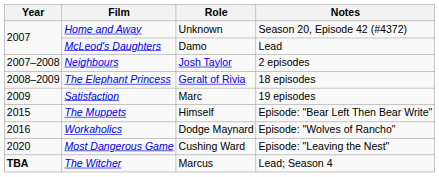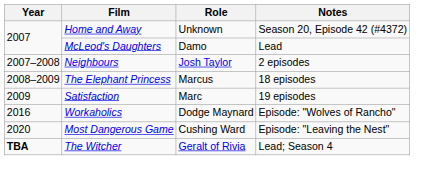 <table class="wikitable">
 <tr>
 <th>Year</th>
 <th>Film</th>
 <th>Role</th>
 <th>Notes</th>
 </tr>
 <tr>
 <td rowspan=2>2007</td>
 <td><em><a href='#'>Home and Away</a></em></td>
 <td>Unknown</td>
 <td>Season 20, Episode 42 (#4372)</td>
 </tr>
 <tr>
 <td><em><a href='#'>McLeod's Daughters</a></em></td>
 <td>Damo</td>
 <td>Lead</td>
 </tr>
 <tr>
 <td>2007–2008</td>
 <td><em><a href='#'>Neighbours</a></em></td>
 <td><a href='#'>Josh Taylor</a></td>
 <td>2 episodes</td>
 </tr>
 <tr>
 <td>2008–2009</td>
 <td><em><a href='#'>The Elephant Princess</a></em></td>
-<td><a href='#'>Geralt of Rivia</a></td>
+<td>Marcus</td>
 <td>18 episodes</td>
 </tr>
 <tr>
 <td>2009</td>
 <td><em><a href='#'>Satisfaction</a></em></td>
 <td>Marc</td>
 <td>19 episodes</td>
-</tr>
-<tr>
-<td>2015</td>
-<td><em><a href='#'>The Muppets</a></em></td>
-<td>Himself</td>
-<td>Episode: "Bear Left Then Bear Write"</td>
 </tr>
 <tr>
 <td>2016</td>
 <td><em><a href='#'>Workaholics</a></em></td>
 <td>Dodge Maynard</td>
 <td>Episode: "Wolves of Rancho"</td>
 </tr>
 <tr>
 <td>2020</td>
 <td><em><a href='#'>Most Dangerous Game</a></em></td>
 <td>Cushing Ward</td>
 <td>Episode: "Leaving the Nest"</td>
 </tr>
 <tr>
 <td><strong>TBA</strong></td>
 <td><em><a href='#'>The Witcher</a></em></td>
-<td>Marcus</td>
+<td><a href='#'>Geralt of Rivia</a></td>
 <td>Lead; Season 4</td>
 </tr>
 </table>
